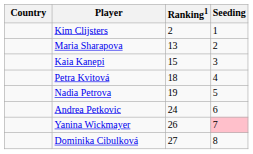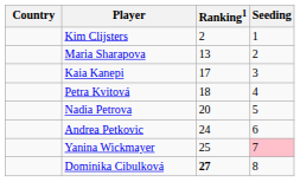 <table class="sortable wikitable">
 <tr>
 <th width="70">Country</th>
 <th width="175">Player</th>
 <th>Ranking<sup>1</sup></th>
 <th>Seeding</th>
 </tr>
 <tr>
 <td></td>
 <td><a href='#'>Kim Clijsters</a></td>
 <td>2</td>
 <td>1</td>
 </tr>
 <tr>
 <td></td>
 <td><a href='#'>Maria Sharapova</a></td>
 <td>13</td>
 <td>2</td>
 </tr>
 <tr>
 <td></td>
 <td><a href='#'>Kaia Kanepi</a></td>
-<td>15</td>
+<td>17</td>
 <td>3</td>
 </tr>
 <tr>
 <td></td>
 <td><a href='#'>Petra Kvitová</a></td>
 <td>18</td>
 <td>4</td>
 </tr>
 <tr>
 <td></td>
 <td><a href='#'>Nadia Petrova</a></td>
-<td>19</td>
+<td>20</td>
 <td>5</td>
 </tr>
 <tr>
 <td></td>
 <td><a href='#'>Andrea Petkovic</a></td>
 <td>24</td>
 <td>6</td>
 </tr>
 <tr>
 <td></td>
 <td><a href='#'>Yanina Wickmayer</a></td>
-<td>26</td>
+<td>25</td>
 <td style="background: pink;">7</td>
 </tr>
 <tr>
 <td></td>
 <td><a href='#'>Dominika Cibulková</a></td>
-<td>27</td>
+<td><strong>27</strong></td>
 <td>8</td>
 </tr>
 </table>
